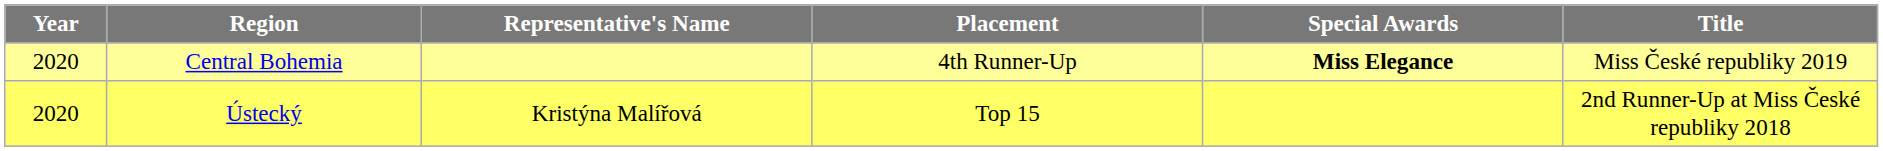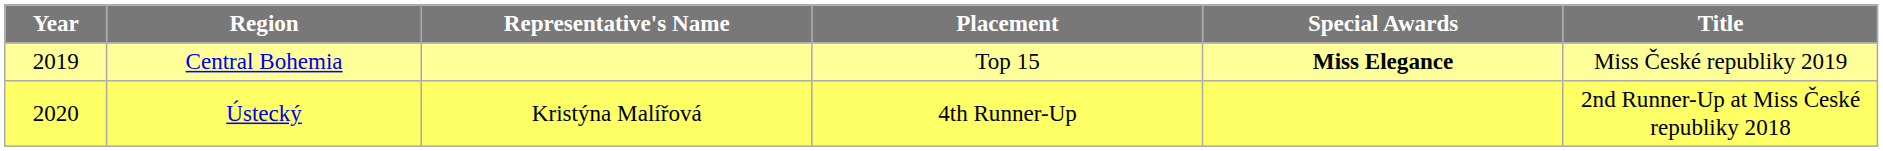 <table class="wikitable sortable" style="font-size: 95%; text-align:center">
 <tr>
 <th width="60" style="background-color:#787878;color:#FFFFFF;">Year</th>
 <th width="200" style="background-color:#787878;color:#FFFFFF;">Region</th>
 <th width="250" style="background-color:#787878;color:#FFFFFF;">Representative's Name</th>
 <th width="250" style="background-color:#787878;color:#FFFFFF;">Placement</th>
 <th width="230" style="background-color:#787878;color:#FFFFFF;">Special Awards</th>
 <th width="200" style="background-color:#787878;color:#FFFFFF;">Title</th>
 </tr>
 <tr style="background-color:#FFFF99;">
-<td>2020</td>
+<td>2019</td>
 <td><a href='#'>Central Bohemia</a></td>
 <td></td>
-<td>4th Runner-Up</td>
+<td>Top 15</td>
 <td><strong>Miss Elegance</strong></td>
 <td>Miss České republiky 2019</td>
 </tr>
 <tr style="background-color:#FFFF66;">
 <td>2020</td>
 <td><a href='#'>Ústecký</a></td>
 <td>Kristýna Malířová</td>
-<td>Top 15</td>
+<td>4th Runner-Up</td>
 <td></td>
 <td>2nd Runner-Up at Miss České republiky 2018</td>
 </tr>
 </table>
